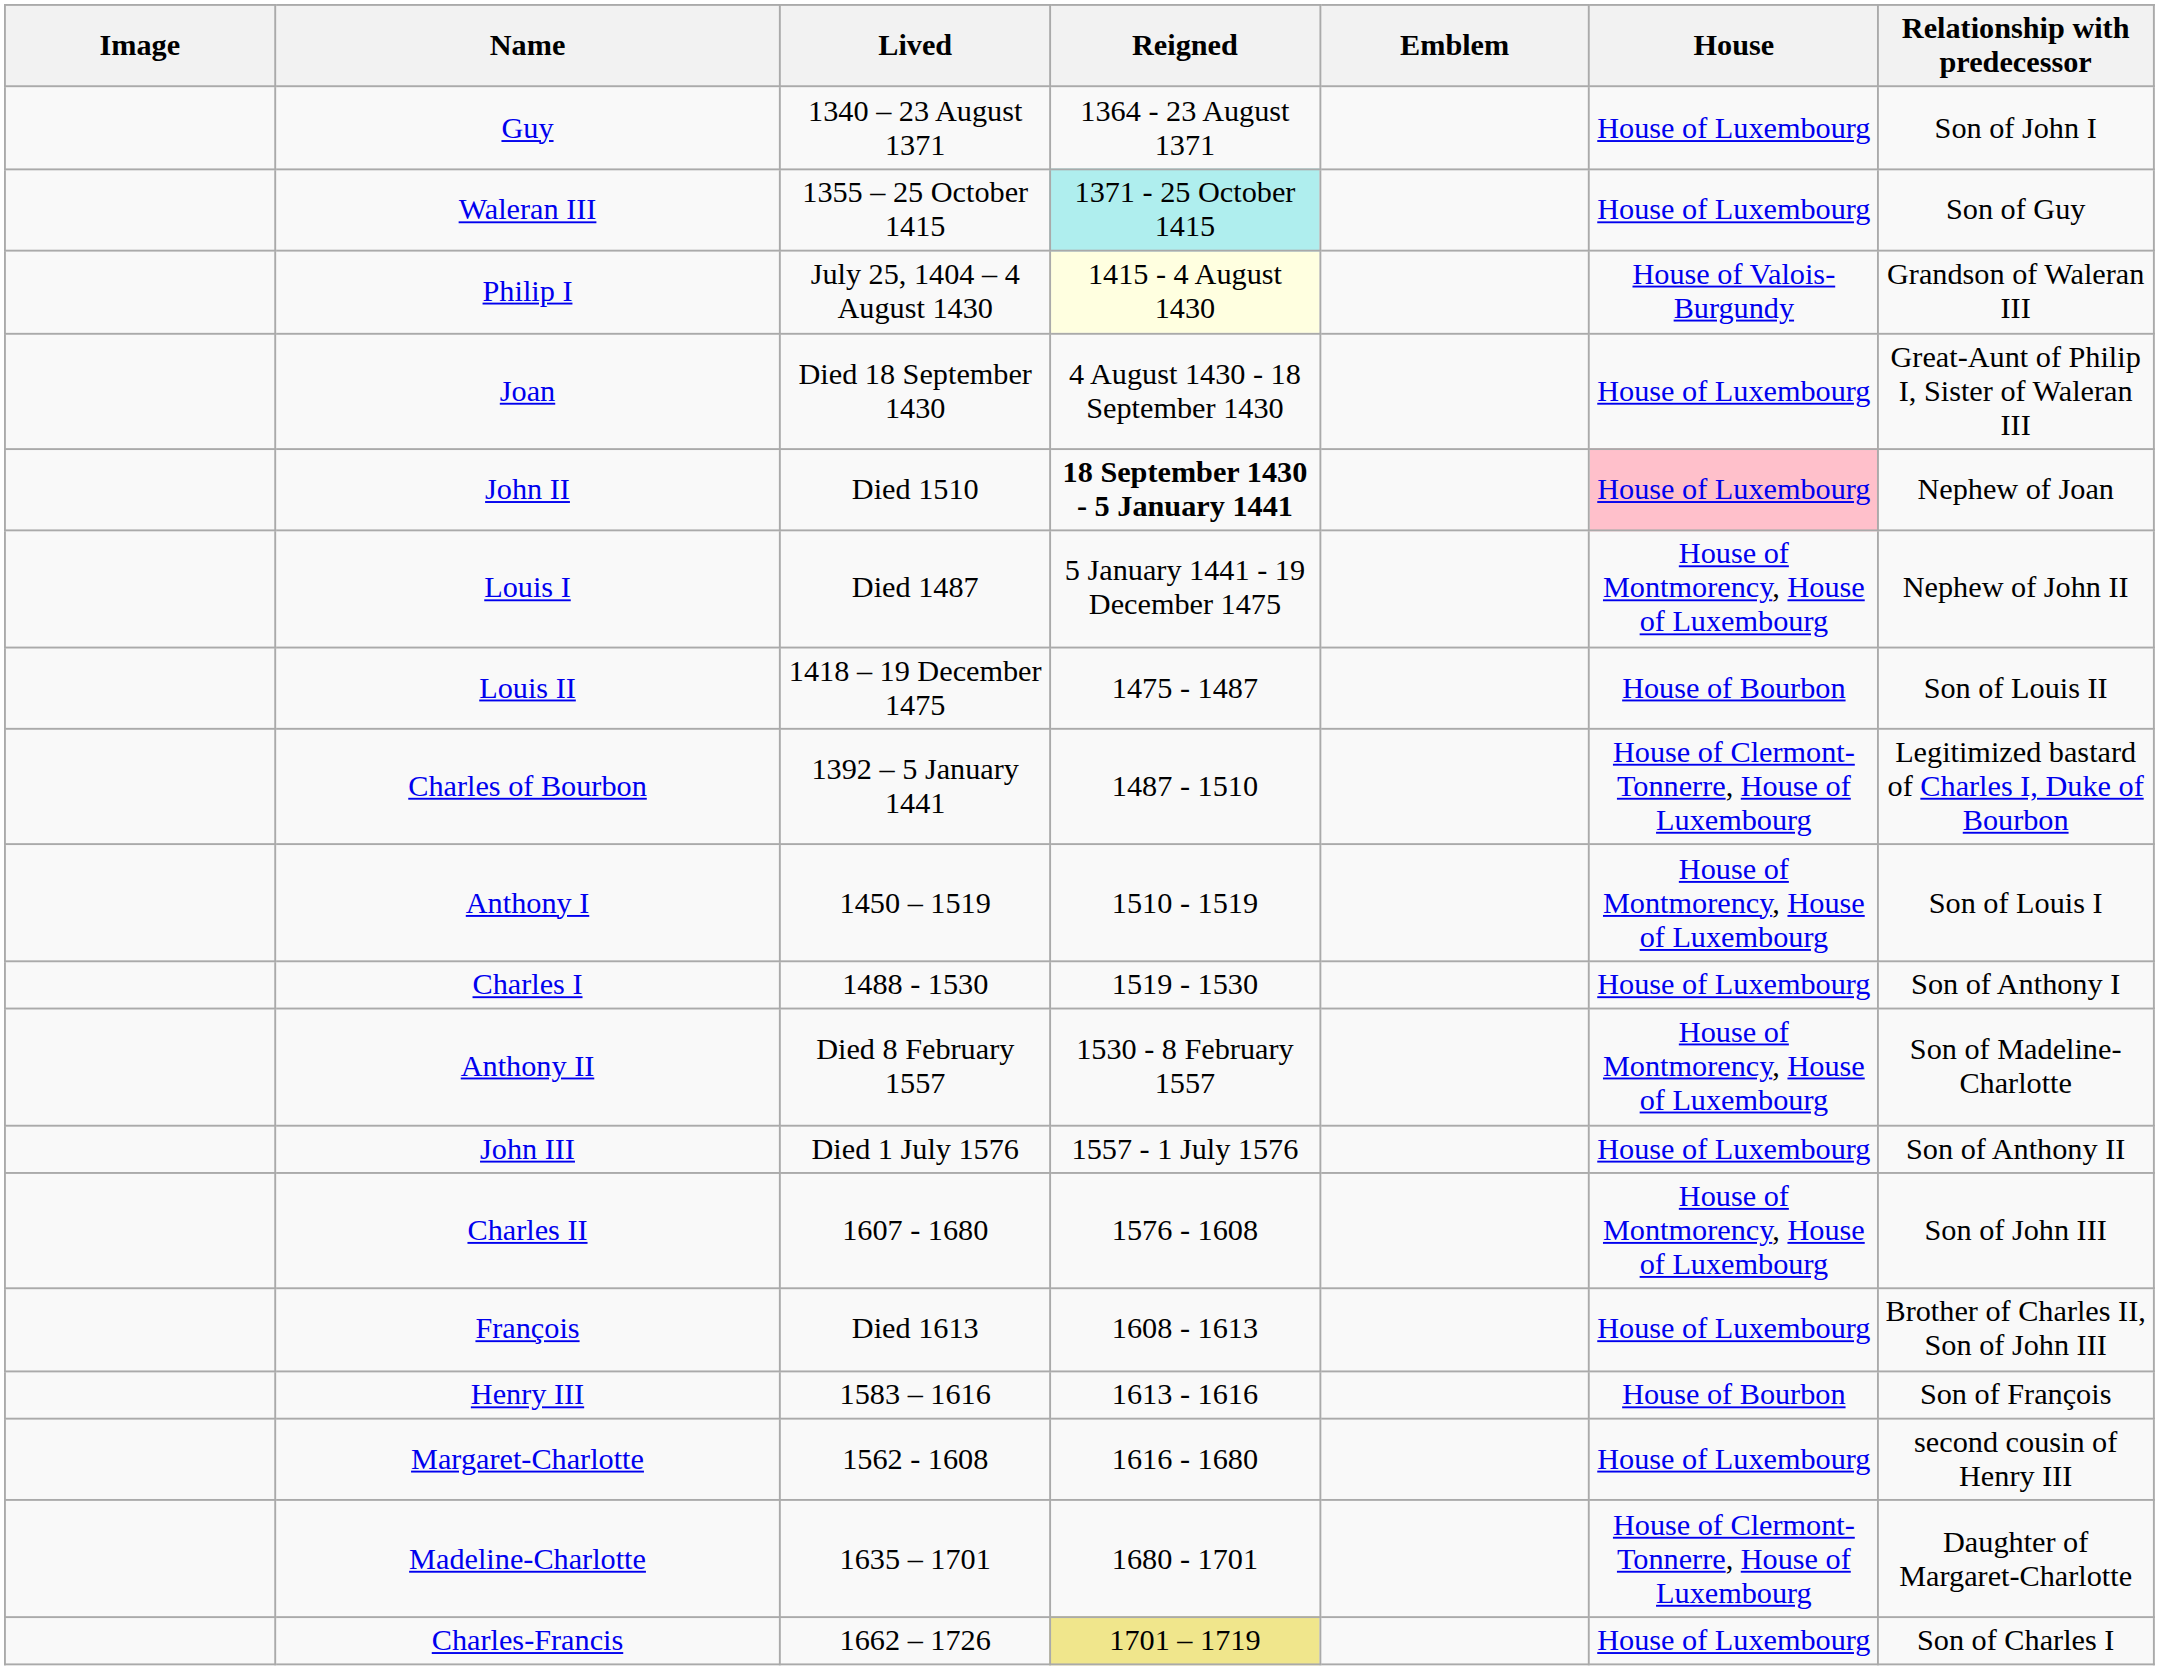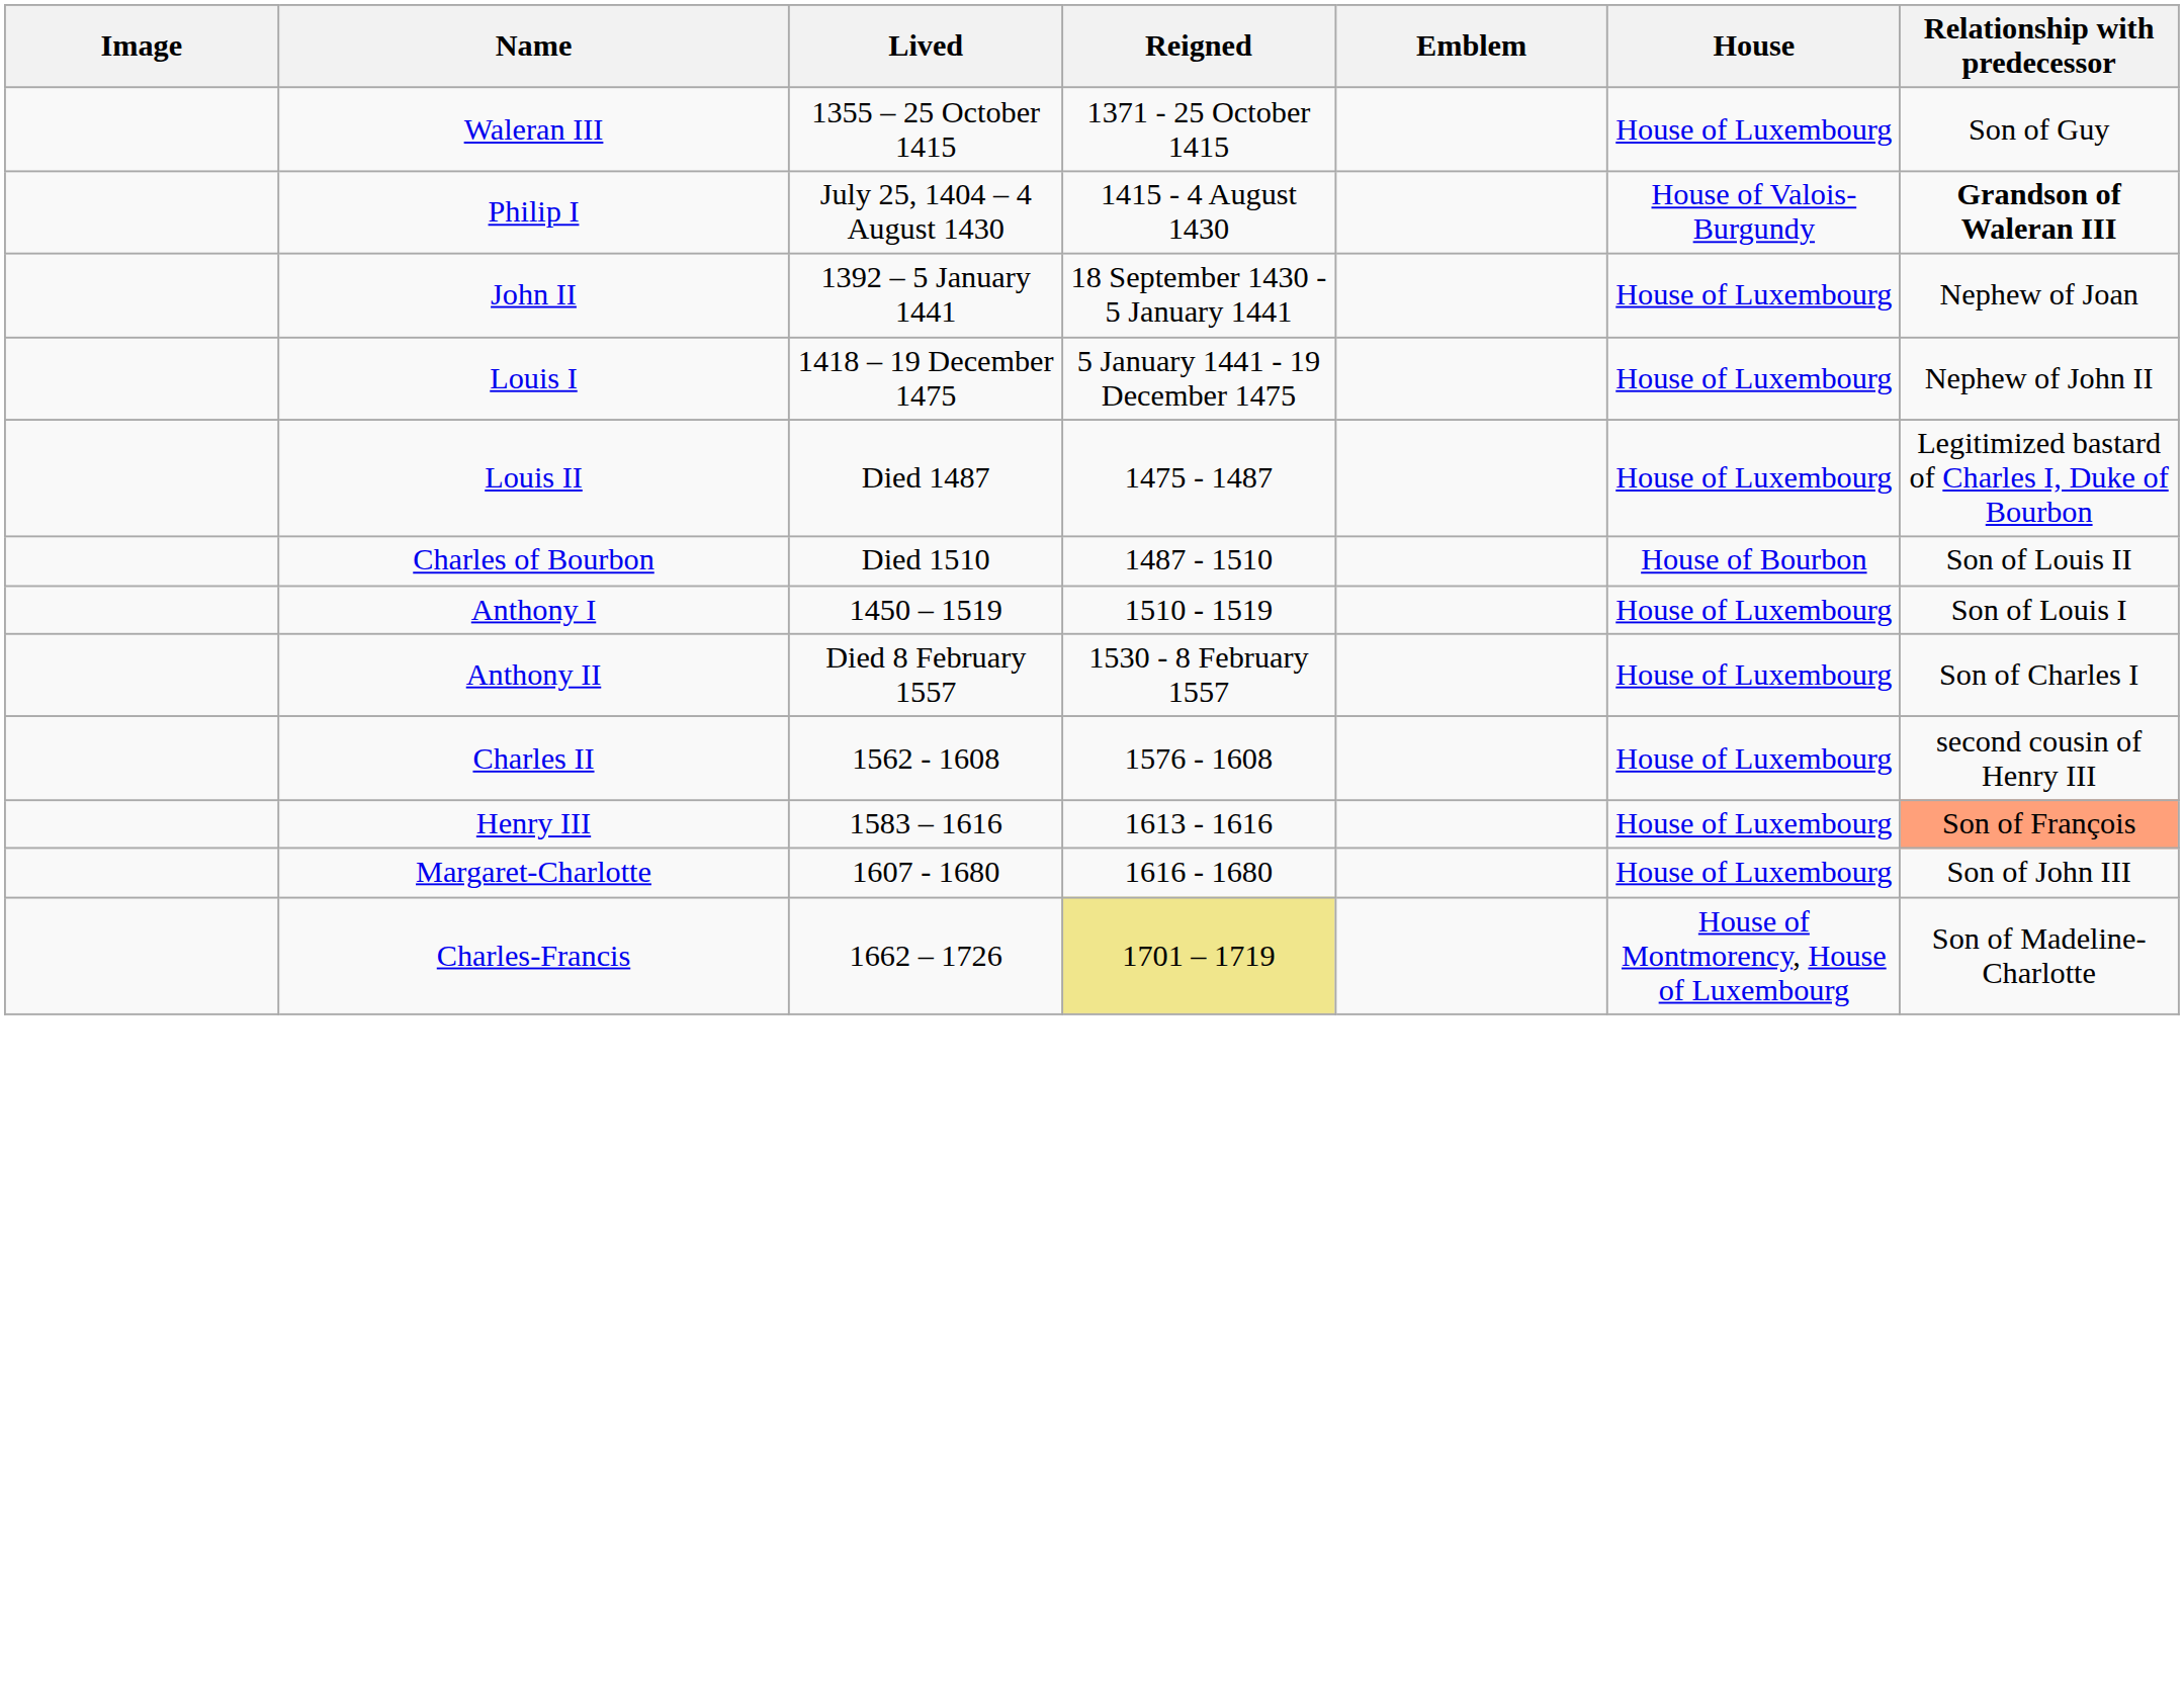 <table style="width:90%;" class="wikitable">
 <tr>
 <th style="width:8%;">Image</th>
 <th style="width:15%;">Name</th>
 <th style="width:8%;">Lived</th>
 <th style="width:8%;">Reigned</th>
 <th style="width:8%;">Emblem</th>
 <th style="width:8%;">House</th>
 <th style="width:8%;">Relationship with predecessor</th>
 </tr>
 <tr>
 <td style="text-align:center;"></td>
-<td style="text-align:center;"><a href='#'>Guy</a></td>
-<td style="text-align:center;">1340 – 23 August 1371</td>
-<td style="text-align:center;">1364 - 23 August 1371</td>
-<td style="text-align:center;"></td>
-<td style="text-align:center;"><a href='#'>House of Luxembourg</a></td>
-<td style="text-align:center;">Son of John I</td>
-</tr>
-<tr>
-<td style="text-align:center;"></td>
 <td style="text-align:center;"><a href='#'>Waleran III</a></td>
 <td style="text-align:center;">1355 – 25 October 1415</td>
-<td style="background: paleturquoise; text-align:center;">1371 - 25 October 1415</td>
+<td style="text-align:center;">1371 - 25 October 1415</td>
 <td style="text-align:center;"></td>
 <td style="text-align:center;"><a href='#'>House of Luxembourg</a></td>
 <td style="text-align:center;">Son of Guy</td>
 </tr>
 <tr>
 <td style="text-align:center;"></td>
 <td style="text-align:center;"><a href='#'>Philip I</a></td>
 <td style="text-align:center;">July 25, 1404 – 4 August 1430</td>
-<td style="background: lightyellow; text-align:center;">1415 - 4 August 1430</td>
+<td style="text-align:center;">1415 - 4 August 1430</td>
 <td style="text-align:center;"></td>
 <td style="text-align:center;"><a href='#'>House of Valois-Burgundy</a></td>
-<td style="text-align:center;">Grandson of Waleran III</td>
-</tr>
-<tr>
-<td style="text-align:center;"></td>
-<td style="text-align:center;"><a href='#'>Joan</a></td>
-<td style="text-align:center;">Died 18 September 1430</td>
-<td style="text-align:center;">4 August 1430 - 18 September 1430</td>
-<td style="text-align:center;"></td>
-<td style="text-align:center;"><a href='#'>House of Luxembourg</a></td>
-<td style="text-align:center;">Great-Aunt of Philip I, Sister of Waleran III</td>
+<td style="text-align:center;"><strong>Grandson of Waleran III</strong></td>
 </tr>
 <tr>
 <td style="text-align:center;"></td>
 <td style="text-align:center;"><a href='#'>John II</a></td>
-<td style="text-align:center;">Died 1510</td>
-<td style="text-align:center;"><strong>18 September 1430 - 5 January 1441</strong></td>
+<td style="text-align:center;">1392 – 5 January 1441</td>
+<td style="text-align:center;">18 September 1430 - 5 January 1441</td>
 <td style="text-align:center;"></td>
-<td style="background: pink; text-align:center;"><a href='#'>House of Luxembourg</a></td>
+<td style="text-align:center;"><a href='#'>House of Luxembourg</a></td>
 <td style="text-align:center;">Nephew of Joan</td>
 </tr>
 <tr>
 <td style="text-align:center;"></td>
 <td style="text-align:center;"><a href='#'>Louis I</a></td>
-<td style="text-align:center;">Died 1487</td>
+<td style="text-align:center;">1418 – 19 December 1475</td>
 <td style="text-align:center;">5 January 1441 - 19 December 1475</td>
 <td style="text-align:center;"></td>
-<td style="text-align:center;"><a href='#'>House of Montmorency</a>, <a href='#'>House of Luxembourg</a></td>
+<td style="text-align:center;"><a href='#'>House of Luxembourg</a></td>
 <td style="text-align:center;">Nephew of John II</td>
 </tr>
 <tr>
 <td style="text-align:center;"></td>
 <td style="text-align:center;"><a href='#'>Louis II</a></td>
-<td style="text-align:center;">1418 – 19 December 1475</td>
+<td style="text-align:center;">Died 1487</td>
 <td style="text-align:center;">1475 - 1487</td>
 <td style="text-align:center;"></td>
-<td style="text-align:center;"><a href='#'>House of Bourbon</a></td>
-<td style="text-align:center;">Son of Louis II</td>
+<td style="text-align:center;"><a href='#'>House of Luxembourg</a></td>
+<td style="text-align:center;">Legitimized bastard of <a href='#'>Charles I, Duke of Bourbon</a></td>
 </tr>
 <tr>
 <td style="text-align:center;"></td>
 <td style="text-align:center;"><a href='#'>Charles of Bourbon</a></td>
-<td style="text-align:center;">1392 – 5 January 1441</td>
+<td style="text-align:center;">Died 1510</td>
 <td style="text-align:center;">1487 - 1510</td>
 <td style="text-align:center;"></td>
-<td style="text-align:center;"><a href='#'>House of Clermont-Tonnerre</a>, <a href='#'>House of Luxembourg</a></td>
-<td style="text-align:center;">Legitimized bastard of <a href='#'>Charles I, Duke of Bourbon</a></td>
+<td style="text-align:center;"><a href='#'>House of Bourbon</a></td>
+<td style="text-align:center;">Son of Louis II</td>
 </tr>
 <tr>
 <td style="text-align:center;"></td>
 <td style="text-align:center;"><a href='#'>Anthony I</a></td>
 <td style="text-align:center;">1450 – 1519</td>
 <td style="text-align:center;">1510 - 1519</td>
 <td style="text-align:center;"></td>
-<td style="text-align:center;"><a href='#'>House of Montmorency</a>, <a href='#'>House of Luxembourg</a></td>
+<td style="text-align:center;"><a href='#'>House of Luxembourg</a></td>
 <td style="text-align:center;">Son of Louis I</td>
-</tr>
-<tr>
-<td style="text-align:center;"></td>
-<td style="text-align:center;"><a href='#'>Charles I</a></td>
-<td style="text-align:center;">1488 - 1530</td>
-<td style="text-align:center;">1519 - 1530</td>
-<td style="text-align:center;"></td>
-<td style="text-align:center;"><a href='#'>House of Luxembourg</a></td>
-<td style="text-align:center;">Son of Anthony I</td>
 </tr>
 <tr>
 <td style="text-align:center;"></td>
 <td style="text-align:center;"><a href='#'>Anthony II</a></td>
 <td style="text-align:center;">Died 8 February 1557</td>
 <td style="text-align:center;">1530 - 8 February 1557</td>
 <td style="text-align:center;"></td>
-<td style="text-align:center;"><a href='#'>House of Montmorency</a>, <a href='#'>House of Luxembourg</a></td>
-<td style="text-align:center;">Son of Madeline-Charlotte</td>
-</tr>
-<tr>
-<td style="text-align:center;"></td>
-<td style="text-align:center;"><a href='#'>John III</a></td>
-<td style="text-align:center;">Died 1 July 1576</td>
-<td style="text-align:center;">1557 - 1 July 1576</td>
-<td style="text-align:center;"></td>
 <td style="text-align:center;"><a href='#'>House of Luxembourg</a></td>
-<td style="text-align:center;">Son of Anthony II</td>
+<td style="text-align:center;">Son of Charles I</td>
 </tr>
 <tr>
 <td style="text-align:center;"></td>
 <td style="text-align:center;"><a href='#'>Charles II</a></td>
-<td style="text-align:center;">1607 - 1680</td>
+<td style="text-align:center;">1562 - 1608</td>
 <td style="text-align:center;">1576 - 1608</td>
 <td style="text-align:center;"></td>
-<td style="text-align:center;"><a href='#'>House of Montmorency</a>, <a href='#'>House of Luxembourg</a></td>
-<td style="text-align:center;">Son of John III</td>
-</tr>
-<tr>
-<td style="text-align:center;"></td>
-<td style="text-align:center;"><a href='#'>François</a></td>
-<td style="text-align:center;">Died 1613</td>
-<td style="text-align:center;">1608 - 1613</td>
-<td style="text-align:center;"></td>
 <td style="text-align:center;"><a href='#'>House of Luxembourg</a></td>
-<td style="text-align:center;">Brother of Charles II, Son of John III</td>
+<td style="text-align:center;">second cousin of Henry III</td>
 </tr>
 <tr>
 <td style="text-align:center;"></td>
 <td style="text-align:center;"><a href='#'>Henry III</a></td>
 <td style="text-align:center;">1583 – 1616</td>
 <td style="text-align:center;">1613 - 1616</td>
 <td style="text-align:center;"></td>
-<td style="text-align:center;"><a href='#'>House of Bourbon</a></td>
-<td style="text-align:center;">Son of François</td>
+<td style="text-align:center;"><a href='#'>House of Luxembourg</a></td>
+<td style="background: lightsalmon; text-align:center;">Son of François</td>
 </tr>
 <tr>
 <td style="text-align:center;"></td>
 <td style="text-align:center;"><a href='#'>Margaret-Charlotte</a></td>
-<td style="text-align:center;">1562 - 1608</td>
+<td style="text-align:center;">1607 - 1680</td>
 <td style="text-align:center;">1616 - 1680</td>
 <td style="text-align:center;"></td>
 <td style="text-align:center;"><a href='#'>House of Luxembourg</a></td>
-<td style="text-align:center;">second cousin of Henry III</td>
-</tr>
-<tr>
-<td style="text-align:center;"></td>
-<td style="text-align:center;"><a href='#'>Madeline-Charlotte</a></td>
-<td style="text-align:center;">1635 – 1701</td>
-<td style="text-align:center;">1680 - 1701</td>
-<td style="text-align:center;"></td>
-<td style="text-align:center;"><a href='#'>House of Clermont-Tonnerre</a>, <a href='#'>House of Luxembourg</a></td>
-<td style="text-align:center;">Daughter of Margaret-Charlotte</td>
+<td style="text-align:center;">Son of John III</td>
 </tr>
 <tr>
 <td style="text-align:center;"></td>
 <td style="text-align:center;"><a href='#'>Charles-Francis</a></td>
 <td style="text-align:center;">1662 – 1726</td>
 <td style="background: khaki; text-align:center;">1701 – 1719</td>
 <td style="text-align:center;"></td>
-<td style="text-align:center;"><a href='#'>House of Luxembourg</a></td>
-<td style="text-align:center;">Son of Charles I</td>
+<td style="text-align:center;"><a href='#'>House of Montmorency</a>, <a href='#'>House of Luxembourg</a></td>
+<td style="text-align:center;">Son of Madeline-Charlotte</td>
 </tr>
 </table>
